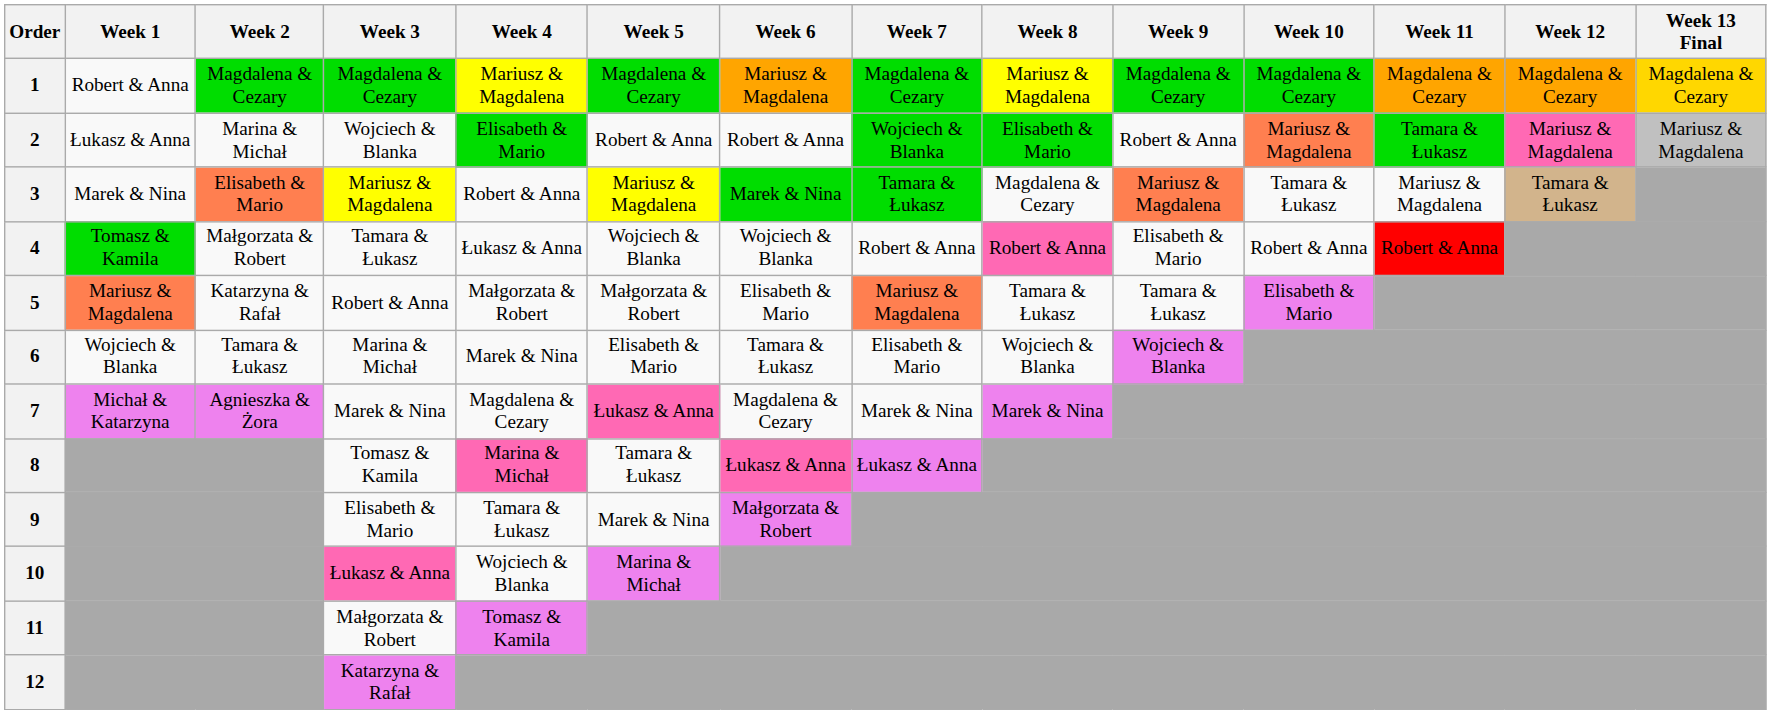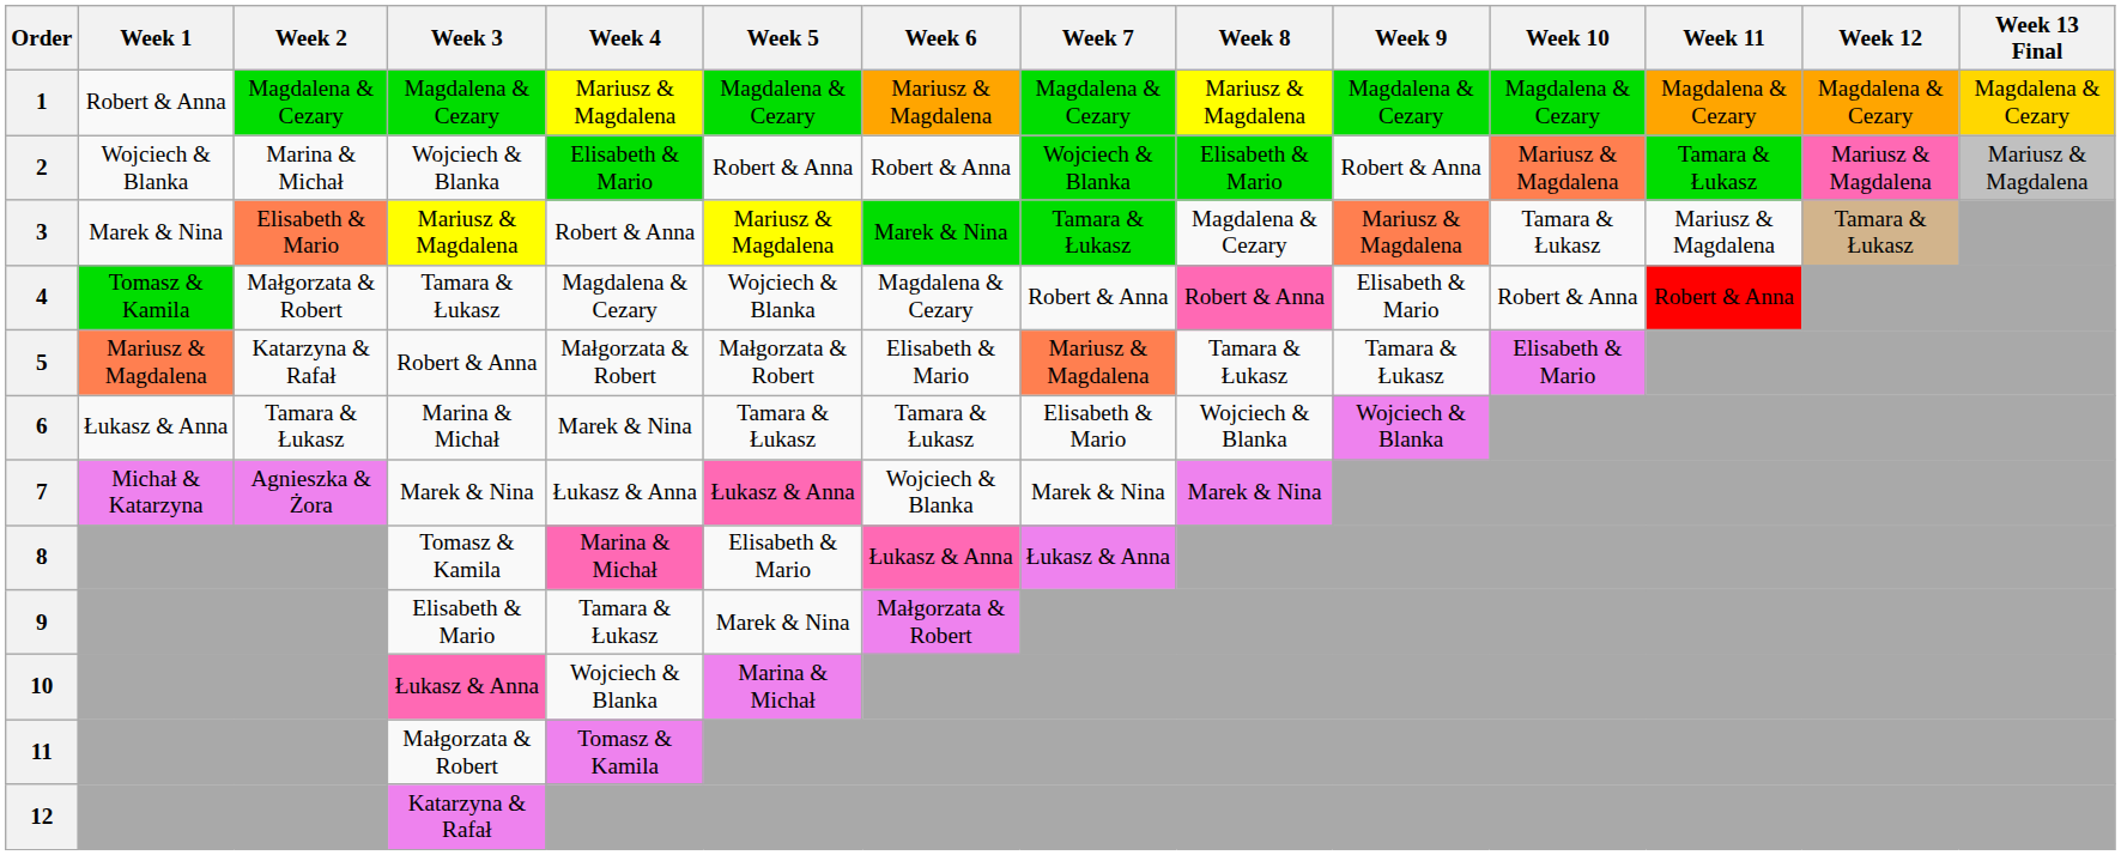 <table class="wikitable" style="font-size:85%; text-align:center">
 <tr>
 <th>Order</th>
 <th>Week 1</th>
 <th>Week 2</th>
 <th>Week 3</th>
 <th>Week 4</th>
 <th>Week 5</th>
 <th>Week 6</th>
 <th>Week 7</th>
 <th>Week 8</th>
 <th>Week 9</th>
 <th>Week 10</th>
 <th>Week 11</th>
 <th>Week 12</th>
 <th>Week 13<br>Final</th>
 </tr>
 <tr>
 <th>1</th>
 <td>Robert & Anna</td>
 <td style="background:#00DD00;">Magdalena & Cezary</td>
 <td style="background:#00DD00;">Magdalena & Cezary</td>
 <td style="background:yellow;">Mariusz & Magdalena</td>
 <td style="background:#00DD00;">Magdalena & Cezary</td>
 <td style="background:orange;">Mariusz & Magdalena</td>
 <td style="background:#00DD00;">Magdalena & Cezary</td>
 <td style="background:yellow;">Mariusz & Magdalena</td>
 <td style="background:#00DD00;">Magdalena & Cezary</td>
 <td style="background:#00DD00;">Magdalena & Cezary</td>
 <td style="background:orange;">Magdalena & Cezary</td>
 <td style="background:orange;">Magdalena & Cezary</td>
 <td style="background:gold;">Magdalena & Cezary</td>
 </tr>
 <tr>
 <th>2</th>
-<td>Łukasz & Anna</td>
+<td>Wojciech & Blanka</td>
 <td>Marina & Michał</td>
 <td>Wojciech & Blanka</td>
 <td style="background:#00DD00;">Elisabeth & Mario</td>
 <td>Robert & Anna</td>
 <td>Robert & Anna</td>
 <td style="background:#00DD00;">Wojciech & Blanka</td>
 <td style="background:#00DD00;">Elisabeth & Mario</td>
 <td>Robert & Anna</td>
 <td style="background:coral;">Mariusz & Magdalena</td>
 <td style="background:#00DD00;">Tamara & Łukasz</td>
 <td style="background:hotpink;">Mariusz & Magdalena</td>
 <td style="background:silver;">Mariusz & Magdalena</td>
 </tr>
 <tr>
 <th>3</th>
 <td>Marek & Nina</td>
 <td style="background:coral;">Elisabeth & Mario</td>
 <td style="background:yellow;">Mariusz & Magdalena</td>
 <td>Robert & Anna</td>
 <td style="background:yellow;">Mariusz & Magdalena</td>
 <td style="background:#00DD00;">Marek & Nina</td>
 <td style="background:#00DD00;">Tamara & Łukasz</td>
 <td>Magdalena & Cezary</td>
 <td style="background:coral;">Mariusz & Magdalena</td>
 <td>Tamara & Łukasz</td>
 <td>Mariusz & Magdalena</td>
 <td style="background:tan;">Tamara & Łukasz</td>
 <td style="background:darkgray" colspan=2></td>
 </tr>
 <tr>
 <th>4</th>
 <td style="background:#00DD00;">Tomasz & Kamila</td>
 <td>Małgorzata & Robert</td>
 <td>Tamara & Łukasz</td>
-<td>Łukasz & Anna</td>
+<td>Magdalena & Cezary</td>
 <td>Wojciech & Blanka</td>
-<td>Wojciech & Blanka</td>
+<td>Magdalena & Cezary</td>
 <td>Robert & Anna</td>
 <td style="background:hotpink;">Robert & Anna</td>
 <td>Elisabeth & Mario</td>
 <td>Robert & Anna</td>
 <td style="background:red;">Robert & Anna</td>
 <td style="background:darkgray" colspan=3></td>
 </tr>
 <tr>
 <th>5</th>
 <td style="background:coral;">Mariusz & Magdalena</td>
 <td>Katarzyna & Rafał</td>
 <td>Robert & Anna</td>
 <td>Małgorzata & Robert</td>
 <td>Małgorzata & Robert</td>
 <td>Elisabeth & Mario</td>
 <td style="background:coral;">Mariusz & Magdalena</td>
 <td>Tamara & Łukasz</td>
 <td>Tamara & Łukasz</td>
 <td style="background:violet;">Elisabeth & Mario</td>
 <td style="background:darkgray" colspan=4></td>
 </tr>
 <tr>
 <th>6</th>
-<td>Wojciech & Blanka</td>
+<td>Łukasz & Anna</td>
 <td>Tamara & Łukasz</td>
 <td>Marina & Michał</td>
 <td>Marek & Nina</td>
-<td>Elisabeth & Mario</td>
+<td>Tamara & Łukasz</td>
 <td>Tamara & Łukasz</td>
 <td>Elisabeth & Mario</td>
 <td>Wojciech & Blanka</td>
 <td style="background:violet;">Wojciech & Blanka</td>
 <td style="background:darkgray" colspan=5></td>
 </tr>
 <tr>
 <th>7</th>
 <td style="background:violet;">Michał & Katarzyna</td>
 <td style="background:violet;">Agnieszka & Żora</td>
 <td>Marek & Nina</td>
-<td>Magdalena & Cezary</td>
+<td>Łukasz & Anna</td>
 <td style="background:hotpink;">Łukasz & Anna</td>
-<td>Magdalena & Cezary</td>
+<td>Wojciech & Blanka</td>
 <td>Marek & Nina</td>
 <td style="background:violet;">Marek & Nina</td>
 <td style="background:darkgray" colspan="6"></td>
 </tr>
 <tr>
 <th>8</th>
 <td style="background:darkgray" colspan="2"></td>
 <td>Tomasz & Kamila</td>
 <td style="background:hotpink;">Marina & Michał</td>
-<td>Tamara & Łukasz</td>
+<td>Elisabeth & Mario</td>
 <td style="background:hotpink;">Łukasz & Anna</td>
 <td style="background:violet;">Łukasz & Anna</td>
 <td style="background:darkgray" colspan="7"></td>
 </tr>
 <tr>
 <th>9</th>
 <td style="background:darkgray" colspan="2"></td>
 <td>Elisabeth & Mario</td>
 <td>Tamara & Łukasz</td>
 <td>Marek & Nina</td>
 <td style="background:violet;">Małgorzata & Robert</td>
 <td style="background:darkgray" colspan="8"></td>
 </tr>
 <tr>
 <th>10</th>
 <td style="background:darkgray" colspan="2"></td>
 <td style="background:hotpink;">Łukasz & Anna</td>
 <td>Wojciech & Blanka</td>
 <td style="background:violet;">Marina & Michał</td>
 <td style="background:darkgray" colspan="9"></td>
 </tr>
 <tr>
 <th>11</th>
 <td style="background:darkgray" colspan="2"></td>
 <td>Małgorzata & Robert</td>
 <td style="background:violet;">Tomasz & Kamila</td>
 <td style="background:darkgray" colspan="10"></td>
 </tr>
 <tr>
 <th>12</th>
 <td style="background:darkgray" colspan="2"></td>
 <td style="background:violet;">Katarzyna & Rafał</td>
 <td style="background:darkgray" colspan="11"></td>
 </tr>
 </table>
